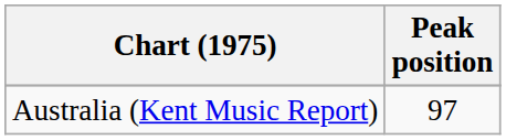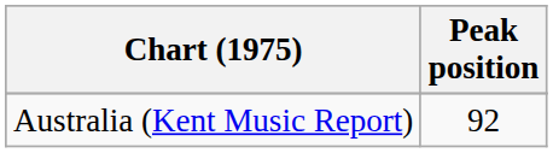 <table class="wikitable sortable plainrowheaders">
 <tr>
 <th scope="col">Chart (1975)</th>
 <th scope="col">Peak<br>position</th>
 </tr>
 <tr>
 </tr>
 <tr>
 <td>Australia (<a href='#'>Kent Music Report</a>)</td>
-<td align=center>97</td>
+<td align=center>92</td>
 </tr>
 </table>
